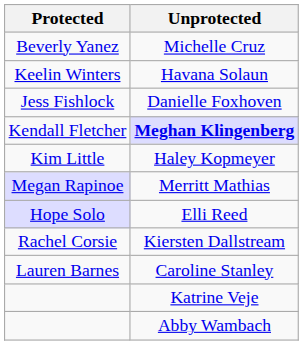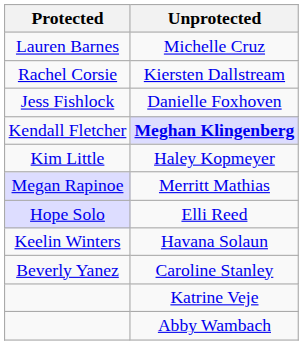 <table class="wikitable" style="text-align:center">
 <tr>
 <th scope="col">Protected</th>
 <th scope="col">Unprotected</th>
 </tr>
 <tr>
-<td><a href='#'>Beverly Yanez</a></td>
+<td><a href='#'>Lauren Barnes</a></td>
 <td><a href='#'>Michelle Cruz</a></td>
 </tr>
 <tr>
-<td><a href='#'>Keelin Winters</a></td>
-<td><a href='#'>Havana Solaun</a></td>
+<td><a href='#'>Rachel Corsie</a></td>
+<td><a href='#'>Kiersten Dallstream</a></td>
 </tr>
 <tr>
 <td><a href='#'>Jess Fishlock</a></td>
 <td><a href='#'>Danielle Foxhoven</a></td>
 </tr>
 <tr>
 <td><a href='#'>Kendall Fletcher</a></td>
 <td style="background:#ddf;"><strong><a href='#'>Meghan Klingenberg</a></strong></td>
 </tr>
 <tr>
 <td><a href='#'>Kim Little</a></td>
 <td><a href='#'>Haley Kopmeyer</a></td>
 </tr>
 <tr>
 <td style="background:#ddf;"><a href='#'>Megan Rapinoe</a></td>
 <td><a href='#'>Merritt Mathias</a></td>
 </tr>
 <tr>
 <td style="background:#ddf;"><a href='#'>Hope Solo</a></td>
 <td><a href='#'>Elli Reed</a></td>
 </tr>
 <tr>
-<td><a href='#'>Rachel Corsie</a></td>
-<td><a href='#'>Kiersten Dallstream</a></td>
+<td><a href='#'>Keelin Winters</a></td>
+<td><a href='#'>Havana Solaun</a></td>
 </tr>
 <tr>
-<td><a href='#'>Lauren Barnes</a></td>
+<td><a href='#'>Beverly Yanez</a></td>
 <td><a href='#'>Caroline Stanley</a></td>
 </tr>
 <tr>
 <td> </td>
 <td><a href='#'>Katrine Veje</a></td>
 </tr>
 <tr>
 <td> </td>
 <td><a href='#'>Abby Wambach</a></td>
 </tr>
 </table>
